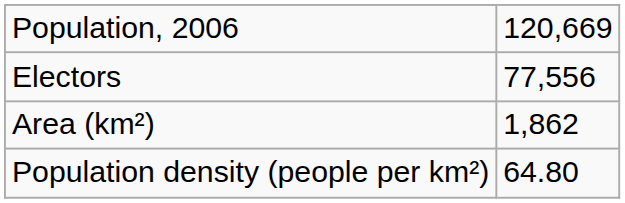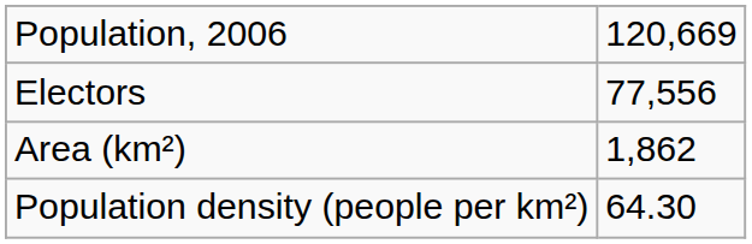 <table class="wikitable">
 <tr>
 <td>Population, 2006</td>
 <td>120,669</td>
 </tr>
 <tr>
 <td>Electors</td>
 <td>77,556</td>
 </tr>
 <tr>
 <td>Area (km²)</td>
 <td>1,862</td>
 </tr>
 <tr>
 <td>Population density (people per km²)</td>
-<td>64.80</td>
+<td>64.30</td>
 </tr>
 </table>
